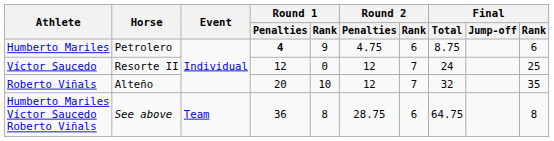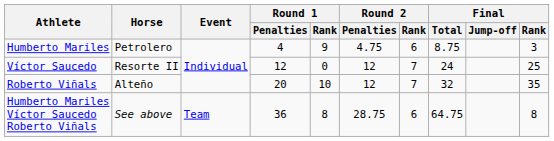 <table class="wikitable" style="font-size:90%">
 <tr>
 <th rowspan="2">Athlete</th>
 <th rowspan="2">Horse</th>
 <th rowspan="2">Event</th>
 <th colspan="2">Round 1</th>
 <th colspan="2">Round 2</th>
 <th colspan="3">Final</th>
 </tr>
 <tr style="font-size:95%">
 <th>Penalties</th>
 <th>Rank</th>
 <th>Penalties</th>
 <th>Rank</th>
 <th>Total</th>
 <th>Jump-off</th>
 <th>Rank</th>
 </tr>
 <tr align=center>
 <td align=left><a href='#'>Humberto Mariles</a></td>
 <td align=left>Petrolero</td>
 <td align=left rowspan=3><a href='#'>Individual</a></td>
-<td><strong>4</strong></td>
+<td>4</td>
 <td>9</td>
 <td>4.75</td>
 <td>6</td>
 <td>8.75</td>
 <td></td>
-<td>6</td>
+<td>3</td>
 </tr>
 <tr align=center>
 <td align=left><a href='#'>Víctor Saucedo</a></td>
 <td align=left>Resorte II</td>
 <td>12</td>
 <td>0</td>
 <td>12</td>
 <td>7</td>
 <td>24</td>
 <td></td>
 <td>25</td>
 </tr>
 <tr align=center>
 <td align=left><a href='#'>Roberto Viñals</a></td>
 <td align=left>Alteño</td>
 <td>20</td>
 <td>10</td>
 <td>12</td>
 <td>7</td>
 <td>32</td>
 <td></td>
 <td>35</td>
 </tr>
 <tr align=center>
 <td align=left><a href='#'>Humberto Mariles</a><br><a href='#'>Víctor Saucedo</a><br><a href='#'>Roberto Viñals</a></td>
 <td align=left><em>See above</em></td>
 <td align=left><a href='#'>Team</a></td>
 <td>36</td>
 <td>8</td>
 <td>28.75</td>
 <td>6</td>
 <td>64.75</td>
 <td></td>
 <td>8</td>
 </tr>
 </table>
